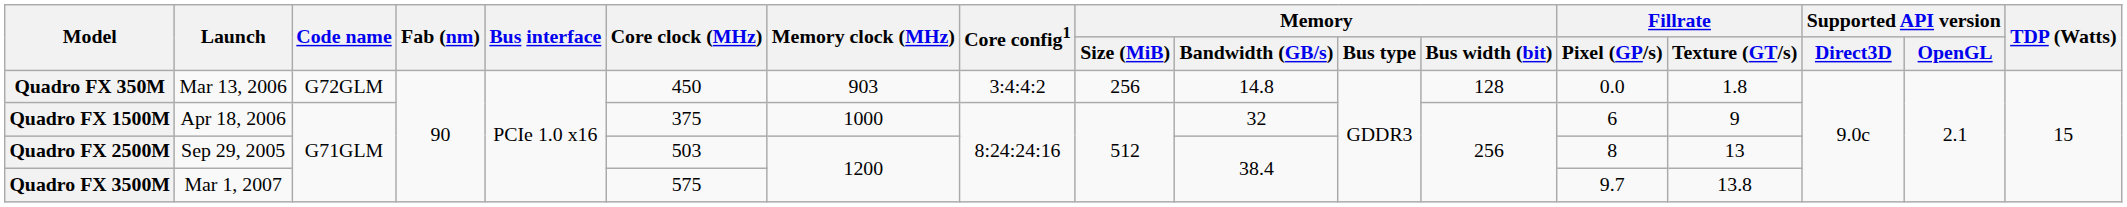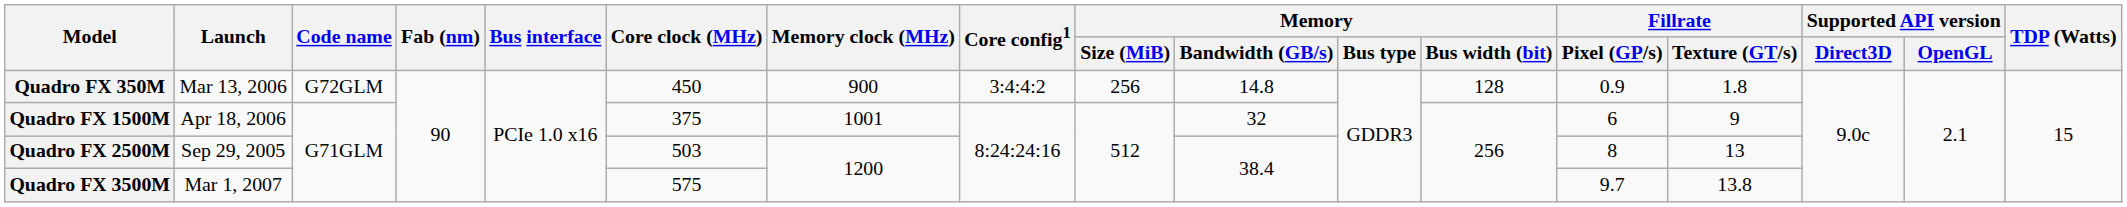 <table class="mw-datatable wikitable sortable sort-under" style="font-size:85%; text-align:center;">
 <tr>
 <th rowspan=2>Model</th>
 <th rowspan="2">Launch</th>
 <th rowspan=2><a href='#'>Code name</a></th>
 <th rowspan=2>Fab (<a href='#'>nm</a>)</th>
 <th rowspan=2><a href='#'>Bus</a> <a href='#'>interface</a></th>
 <th rowspan=2>Core clock (<a href='#'>MHz</a>)</th>
 <th rowspan=2>Memory clock (<a href='#'>MHz</a>)</th>
 <th rowspan="2">Core config<sup>1</sup></th>
 <th colspan=4>Memory</th>
 <th colspan="2"><a href='#'>Fillrate</a></th>
 <th colspan="2">Supported <a href='#'>API</a> version</th>
 <th rowspan=2><a href='#'>TDP</a> (Watts)</th>
 </tr>
 <tr>
 <th>Size (<a href='#'>MiB</a>)</th>
 <th>Bandwidth (<a href='#'>GB/s</a>)</th>
 <th>Bus type</th>
 <th>Bus width (<a href='#'>bit</a>)</th>
 <th>Pixel (<a href='#'>GP</a>/s)</th>
 <th>Texture (<a href='#'>GT</a>/s)</th>
 <th><a href='#'>Direct3D</a></th>
 <th><a href='#'>OpenGL</a></th>
 </tr>
 <tr>
 <th>Quadro FX 350M</th>
 <td>Mar 13, 2006</td>
 <td>G72GLM</td>
 <td rowspan="4">90</td>
 <td rowspan="4">PCIe 1.0 x16</td>
 <td>450</td>
-<td>903</td>
+<td>900</td>
 <td>3:4:4:2</td>
 <td>256</td>
 <td>14.8</td>
 <td rowspan="4">GDDR3</td>
 <td>128</td>
-<td>0.0</td>
+<td>0.9</td>
 <td>1.8</td>
 <td rowspan="4">9.0c</td>
 <td rowspan="4">2.1</td>
 <td rowspan="4">15</td>
 </tr>
 <tr>
 <th>Quadro FX 1500M</th>
 <td>Apr 18, 2006</td>
 <td rowspan="3">G71GLM</td>
 <td>375</td>
-<td>1000</td>
+<td>1001</td>
 <td rowspan="3">8:24:24:16</td>
 <td rowspan="3">512</td>
 <td>32</td>
 <td rowspan="3">256</td>
 <td>6</td>
 <td>9</td>
 </tr>
 <tr>
 <th>Quadro FX 2500M</th>
 <td>Sep 29, 2005</td>
 <td>503</td>
 <td rowspan="2">1200</td>
 <td rowspan="2">38.4</td>
 <td>8</td>
 <td>13</td>
 </tr>
 <tr>
 <th>Quadro FX 3500M</th>
 <td>Mar 1, 2007</td>
 <td>575</td>
 <td>9.7</td>
 <td>13.8</td>
 </tr>
 </table>
